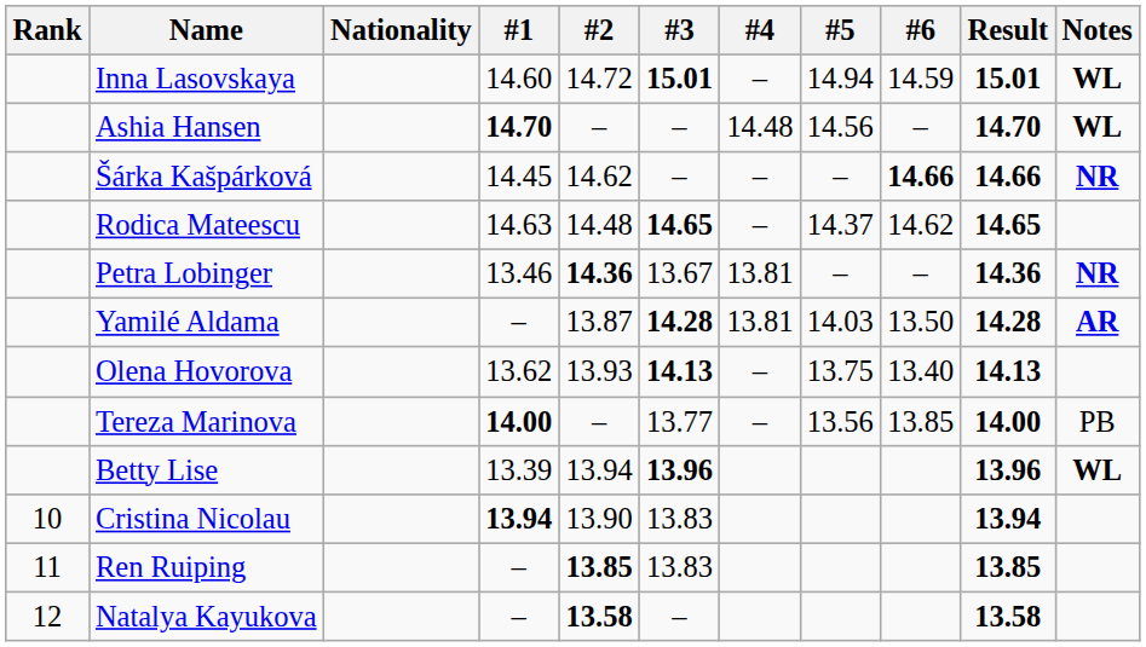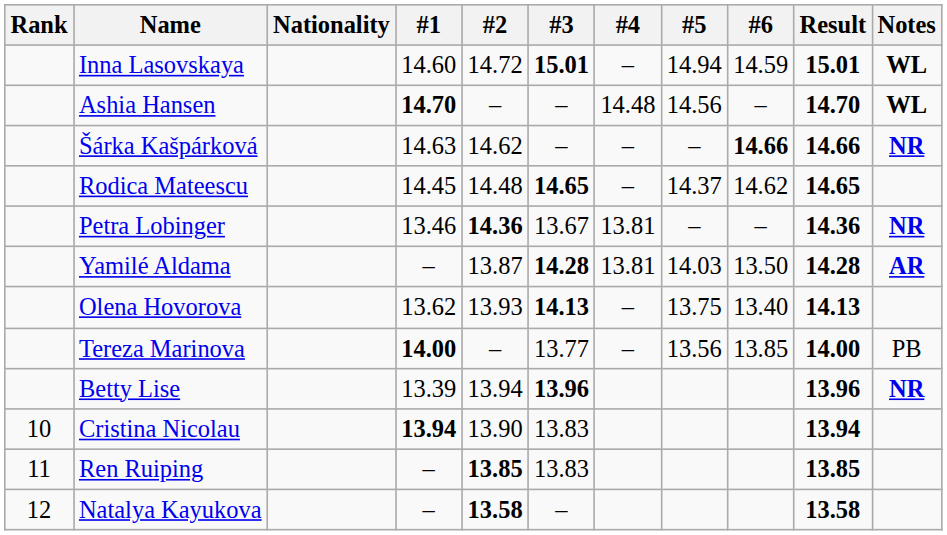 <table class="wikitable sortable" style="text-align:center;font-size:95%">
 <tr>
 <th>Rank</th>
 <th>Name</th>
 <th>Nationality</th>
 <th>#1</th>
 <th>#2</th>
 <th>#3</th>
 <th>#4</th>
 <th>#5</th>
 <th>#6</th>
 <th>Result</th>
 <th>Notes</th>
 </tr>
 <tr>
 <td></td>
 <td align="left"><a href='#'>Inna Lasovskaya</a></td>
 <td align=left></td>
 <td>14.60</td>
 <td>14.72</td>
 <td><strong>15.01</strong></td>
 <td>–</td>
 <td>14.94</td>
 <td>14.59</td>
 <td><strong>15.01</strong></td>
 <td><strong>WL</strong></td>
 </tr>
 <tr>
 <td></td>
 <td align="left"><a href='#'>Ashia Hansen</a></td>
 <td align=left></td>
 <td><strong>14.70</strong></td>
 <td>–</td>
 <td>–</td>
 <td>14.48</td>
 <td>14.56</td>
 <td>–</td>
 <td><strong>14.70</strong></td>
 <td><strong>WL</strong></td>
 </tr>
 <tr>
 <td></td>
 <td align="left"><a href='#'>Šárka Kašpárková</a></td>
 <td align=left></td>
-<td>14.45</td>
+<td>14.63</td>
 <td>14.62</td>
 <td>–</td>
 <td>–</td>
 <td>–</td>
 <td><strong>14.66</strong></td>
 <td><strong>14.66</strong></td>
 <td><strong><a href='#'>NR</a></strong></td>
 </tr>
 <tr>
 <td></td>
 <td align="left"><a href='#'>Rodica Mateescu</a></td>
 <td align=left></td>
-<td>14.63</td>
+<td>14.45</td>
 <td>14.48</td>
 <td><strong>14.65</strong></td>
 <td>–</td>
 <td>14.37</td>
 <td>14.62</td>
 <td><strong>14.65</strong></td>
 <td></td>
 </tr>
 <tr>
 <td></td>
 <td align="left"><a href='#'>Petra Lobinger</a></td>
 <td align=left></td>
 <td>13.46</td>
 <td><strong>14.36</strong></td>
 <td>13.67</td>
 <td>13.81</td>
 <td>–</td>
 <td>–</td>
 <td><strong>14.36</strong></td>
 <td><strong><a href='#'>NR</a></strong></td>
 </tr>
 <tr>
 <td></td>
 <td align="left"><a href='#'>Yamilé Aldama</a></td>
 <td align=left></td>
 <td>–</td>
 <td>13.87</td>
 <td><strong>14.28</strong></td>
 <td>13.81</td>
 <td>14.03</td>
 <td>13.50</td>
 <td><strong>14.28</strong></td>
 <td><strong><a href='#'>AR</a></strong></td>
 </tr>
 <tr>
 <td></td>
 <td align="left"><a href='#'>Olena Hovorova</a></td>
 <td align=left></td>
 <td>13.62</td>
 <td>13.93</td>
 <td><strong>14.13</strong></td>
 <td>–</td>
 <td>13.75</td>
 <td>13.40</td>
 <td><strong>14.13</strong></td>
 <td></td>
 </tr>
 <tr>
 <td></td>
 <td align="left"><a href='#'>Tereza Marinova</a></td>
 <td align=left></td>
 <td><strong>14.00</strong></td>
 <td>–</td>
 <td>13.77</td>
 <td>–</td>
 <td>13.56</td>
 <td>13.85</td>
 <td><strong>14.00</strong></td>
 <td>PB</td>
 </tr>
 <tr>
 <td></td>
 <td align="left"><a href='#'>Betty Lise</a></td>
 <td align=left></td>
 <td>13.39</td>
 <td>13.94</td>
 <td><strong>13.96</strong></td>
 <td></td>
 <td></td>
 <td></td>
 <td><strong>13.96</strong></td>
-<td><strong>WL</strong></td>
+<td><strong><a href='#'>NR</a></strong></td>
 </tr>
 <tr>
 <td>10</td>
 <td align="left"><a href='#'>Cristina Nicolau</a></td>
 <td align=left></td>
 <td><strong>13.94</strong></td>
 <td>13.90</td>
 <td>13.83</td>
 <td></td>
 <td></td>
 <td></td>
 <td><strong>13.94</strong></td>
 <td></td>
 </tr>
 <tr>
 <td>11</td>
 <td align="left"><a href='#'>Ren Ruiping</a></td>
 <td align=left></td>
 <td>–</td>
 <td><strong>13.85</strong></td>
 <td>13.83</td>
 <td></td>
 <td></td>
 <td></td>
 <td><strong>13.85</strong></td>
 <td></td>
 </tr>
 <tr>
 <td>12</td>
 <td align="left"><a href='#'>Natalya Kayukova</a></td>
 <td align=left></td>
 <td>–</td>
 <td><strong>13.58</strong></td>
 <td>–</td>
 <td></td>
 <td></td>
 <td></td>
 <td><strong>13.58</strong></td>
 <td></td>
 </tr>
 </table>
